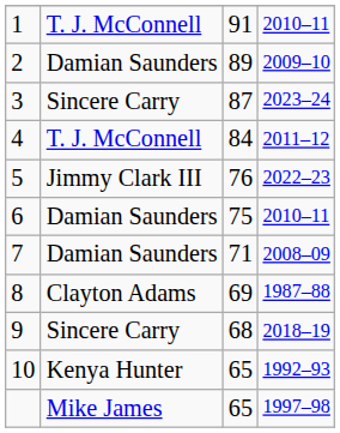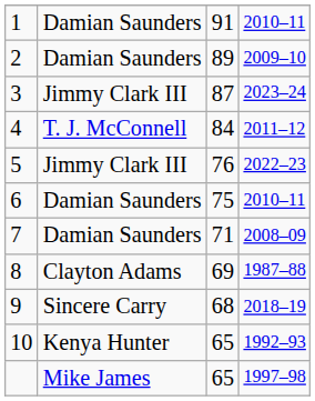 <table class="wikitable">
 <tr>
 </tr>
 <tr>
 <td>1</td>
-<td><a href='#'>T. J. McConnell</a></td>
+<td>Damian Saunders</td>
 <td>91</td>
 <td style="font-size:80%;"><a href='#'>2010–11</a></td>
 </tr>
 <tr>
 <td>2</td>
 <td>Damian Saunders</td>
 <td>89</td>
 <td style="font-size:80%;"><a href='#'>2009–10</a></td>
 </tr>
 <tr>
 <td>3</td>
-<td>Sincere Carry</td>
+<td>Jimmy Clark III</td>
 <td>87</td>
 <td style="font-size:80%;"><a href='#'>2023–24</a></td>
 </tr>
 <tr>
 <td>4</td>
 <td><a href='#'>T. J. McConnell</a></td>
 <td>84</td>
 <td style="font-size:80%;"><a href='#'>2011–12</a></td>
 </tr>
 <tr>
 <td>5</td>
 <td>Jimmy Clark III</td>
 <td>76</td>
 <td style="font-size:80%;"><a href='#'>2022–23</a></td>
 </tr>
 <tr>
 <td>6</td>
 <td>Damian Saunders</td>
 <td>75</td>
 <td style="font-size:80%;"><a href='#'>2010–11</a></td>
 </tr>
 <tr>
 <td>7</td>
 <td>Damian Saunders</td>
 <td>71</td>
 <td style="font-size:80%;"><a href='#'>2008–09</a></td>
 </tr>
 <tr>
 <td>8</td>
 <td>Clayton Adams</td>
 <td>69</td>
 <td style="font-size:80%;"><a href='#'>1987–88</a></td>
 </tr>
 <tr>
 <td>9</td>
 <td>Sincere Carry</td>
 <td>68</td>
 <td style="font-size:80%;"><a href='#'>2018–19</a></td>
 </tr>
 <tr>
 <td>10</td>
 <td>Kenya Hunter</td>
 <td>65</td>
 <td style="font-size:80%;"><a href='#'>1992–93</a></td>
 </tr>
 <tr>
 <td></td>
 <td><a href='#'>Mike James</a></td>
 <td>65</td>
 <td style="font-size:80%;"><a href='#'>1997–98</a></td>
 </tr>
 </table>
